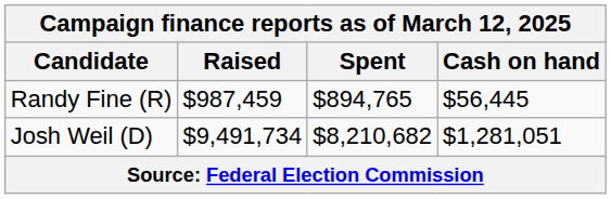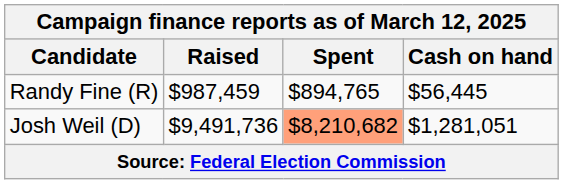 <table class="wikitable sortable">
 <tr>
 <th colspan=4>Campaign finance reports as of March 12, 2025</th>
 </tr>
 <tr style="text-align:center;">
 <th>Candidate</th>
 <th>Raised</th>
 <th>Spent</th>
 <th>Cash on hand</th>
 </tr>
 <tr>
 <td>Randy Fine (R)</td>
 <td>$987,459</td>
 <td>$894,765</td>
 <td>$56,445</td>
 </tr>
 <tr>
 <td>Josh Weil (D)</td>
-<td>$9,491,734</td>
-<td>$8,210,682</td>
+<td>$9,491,736</td>
+<td style="background: lightsalmon;">$8,210,682</td>
 <td>$1,281,051</td>
 </tr>
 <tr>
 <th colspan="4"><small>Source: <a href='#'>Federal Election Commission</a></small></th>
 </tr>
 </table>
